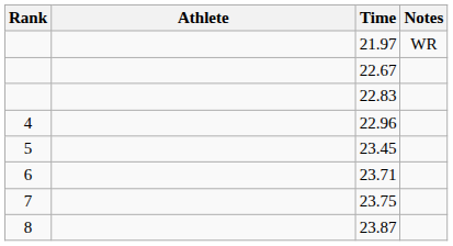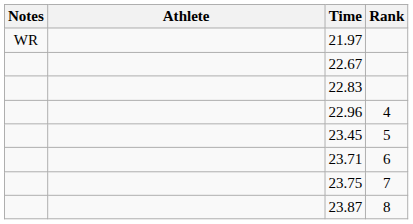 <table class="wikitable" style="text-align:center">
 <tr>
-<th>Rank</th>
+<th>Notes</th>
 <th Style="width:18em">Athlete</th>
 <th>Time</th>
-<th>Notes</th>
+<th>Rank</th>
 </tr>
 <tr>
-<td></td>
+<td>WR</td>
 <td style="text-align:left"></td>
 <td>21.97</td>
-<td>WR</td>
+<td></td>
 </tr>
 <tr>
 <td></td>
 <td style="text-align:left"></td>
 <td>22.67</td>
 <td></td>
 </tr>
 <tr>
 <td></td>
 <td style="text-align:left"></td>
 <td>22.83</td>
 <td></td>
 </tr>
 <tr>
-<td>4</td>
+<td></td>
 <td style="text-align:left"></td>
 <td>22.96</td>
-<td></td>
+<td>4</td>
 </tr>
 <tr>
-<td>5</td>
+<td></td>
 <td style="text-align:left"></td>
 <td>23.45</td>
-<td></td>
+<td>5</td>
 </tr>
 <tr>
-<td>6</td>
+<td></td>
 <td style="text-align:left"></td>
 <td>23.71</td>
-<td></td>
+<td>6</td>
 </tr>
 <tr>
-<td>7</td>
+<td></td>
 <td style="text-align:left"></td>
 <td>23.75</td>
-<td></td>
+<td>7</td>
 </tr>
 <tr>
-<td>8</td>
+<td></td>
 <td style="text-align:left"></td>
 <td>23.87</td>
-<td></td>
+<td>8</td>
 </tr>
 </table>
